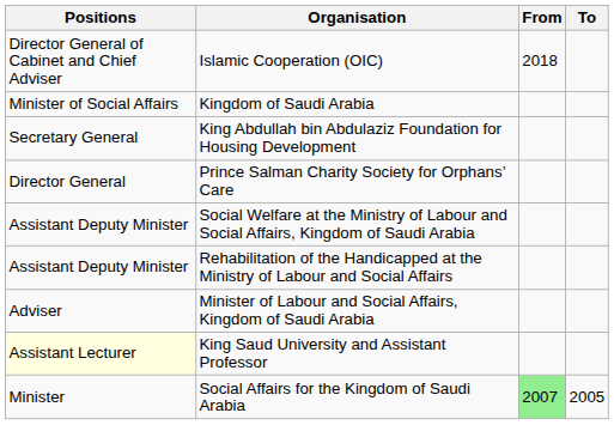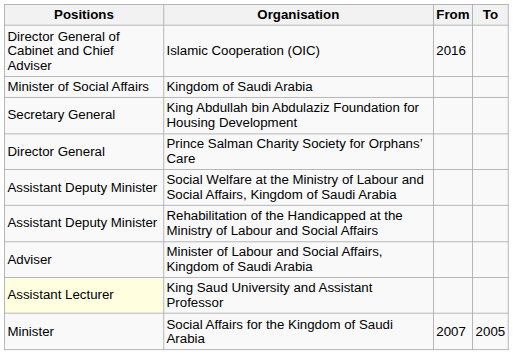 <table class="wikitable">
 <tr>
 <th>Positions</th>
 <th>Organisation</th>
 <th>From</th>
 <th>To</th>
 </tr>
 <tr>
 <td>Director General of Cabinet and Chief Adviser</td>
 <td>Islamic Cooperation (OIC)</td>
-<td>2018</td>
+<td>2016</td>
 <td></td>
 </tr>
 <tr>
 <td>Minister of Social Affairs</td>
 <td>Kingdom of Saudi Arabia</td>
 <td></td>
 <td></td>
 </tr>
 <tr>
 <td>Secretary General</td>
 <td>King Abdullah bin Abdulaziz Foundation for Housing Development</td>
 <td></td>
 <td></td>
 </tr>
 <tr>
 <td>Director General</td>
 <td>Prince Salman Charity Society for Orphans’ Care</td>
 <td></td>
 <td></td>
 </tr>
 <tr>
 <td>Assistant Deputy Minister</td>
 <td>Social Welfare at the Ministry of Labour and Social Affairs, Kingdom of Saudi Arabia</td>
 <td></td>
 <td></td>
 </tr>
 <tr>
 <td>Assistant Deputy Minister</td>
 <td>Rehabilitation of the Handicapped at the Ministry of Labour and Social Affairs</td>
 <td></td>
 <td></td>
 </tr>
 <tr>
 <td>Adviser</td>
 <td>Minister of Labour and Social Affairs, Kingdom of Saudi Arabia</td>
 <td></td>
 <td></td>
 </tr>
 <tr>
 <td style="background: lightyellow;">Assistant Lecturer</td>
 <td>King Saud University and Assistant Professor</td>
 <td></td>
 <td></td>
 </tr>
 <tr>
 <td>Minister</td>
 <td>Social Affairs for the Kingdom of Saudi Arabia</td>
-<td style="background: lightgreen;">2007</td>
+<td>2007</td>
 <td>2005</td>
 </tr>
 </table>
